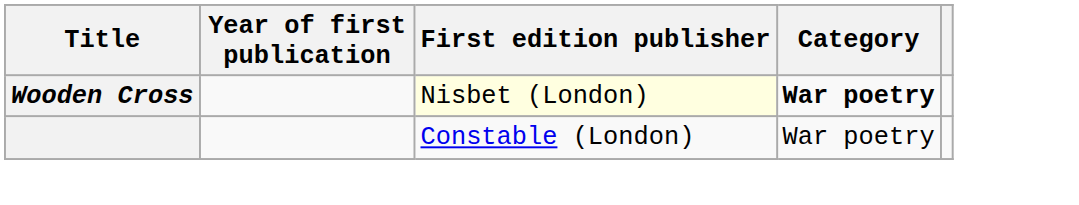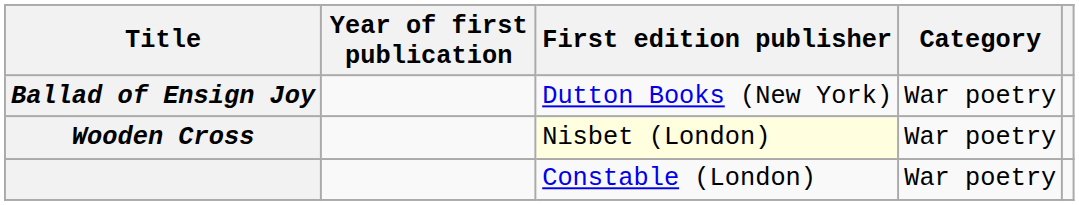 <table class="wikitable plainrowheaders sortable" style="margin-right: 0;">
 <tr>
 <th scope="col">Title</th>
 <th scope="col"  style="width: 8em;">Year of first publication</th>
 <th scope="col">First edition publisher</th>
 <th scope="col">Category</th>
 <th scope="col" class="unsortable"></th>
 </tr>
 <tr>
+<th scope="row"><em>Ballad of Ensign Joy</em></th>
+<td></td>
+<td><a href='#'>Dutton Books</a> (New York)</td>
+<td>War poetry</td>
+<td style="text-align: center;"></td>
+</tr>
+<tr>
 <th scope="row"><em>Wooden Cross</em></th>
 <td></td>
 <td style="background: lightyellow;">Nisbet (London)</td>
-<td><strong>War poetry</strong></td>
+<td>War poetry</td>
 <td style="text-align: center;"></td>
 </tr>
 <tr>
 <th scope="row"></th>
 <td></td>
 <td><a href='#'>Constable</a> (London)</td>
 <td>War poetry</td>
 <td style="text-align: center;"></td>
 </tr>
 </table>
